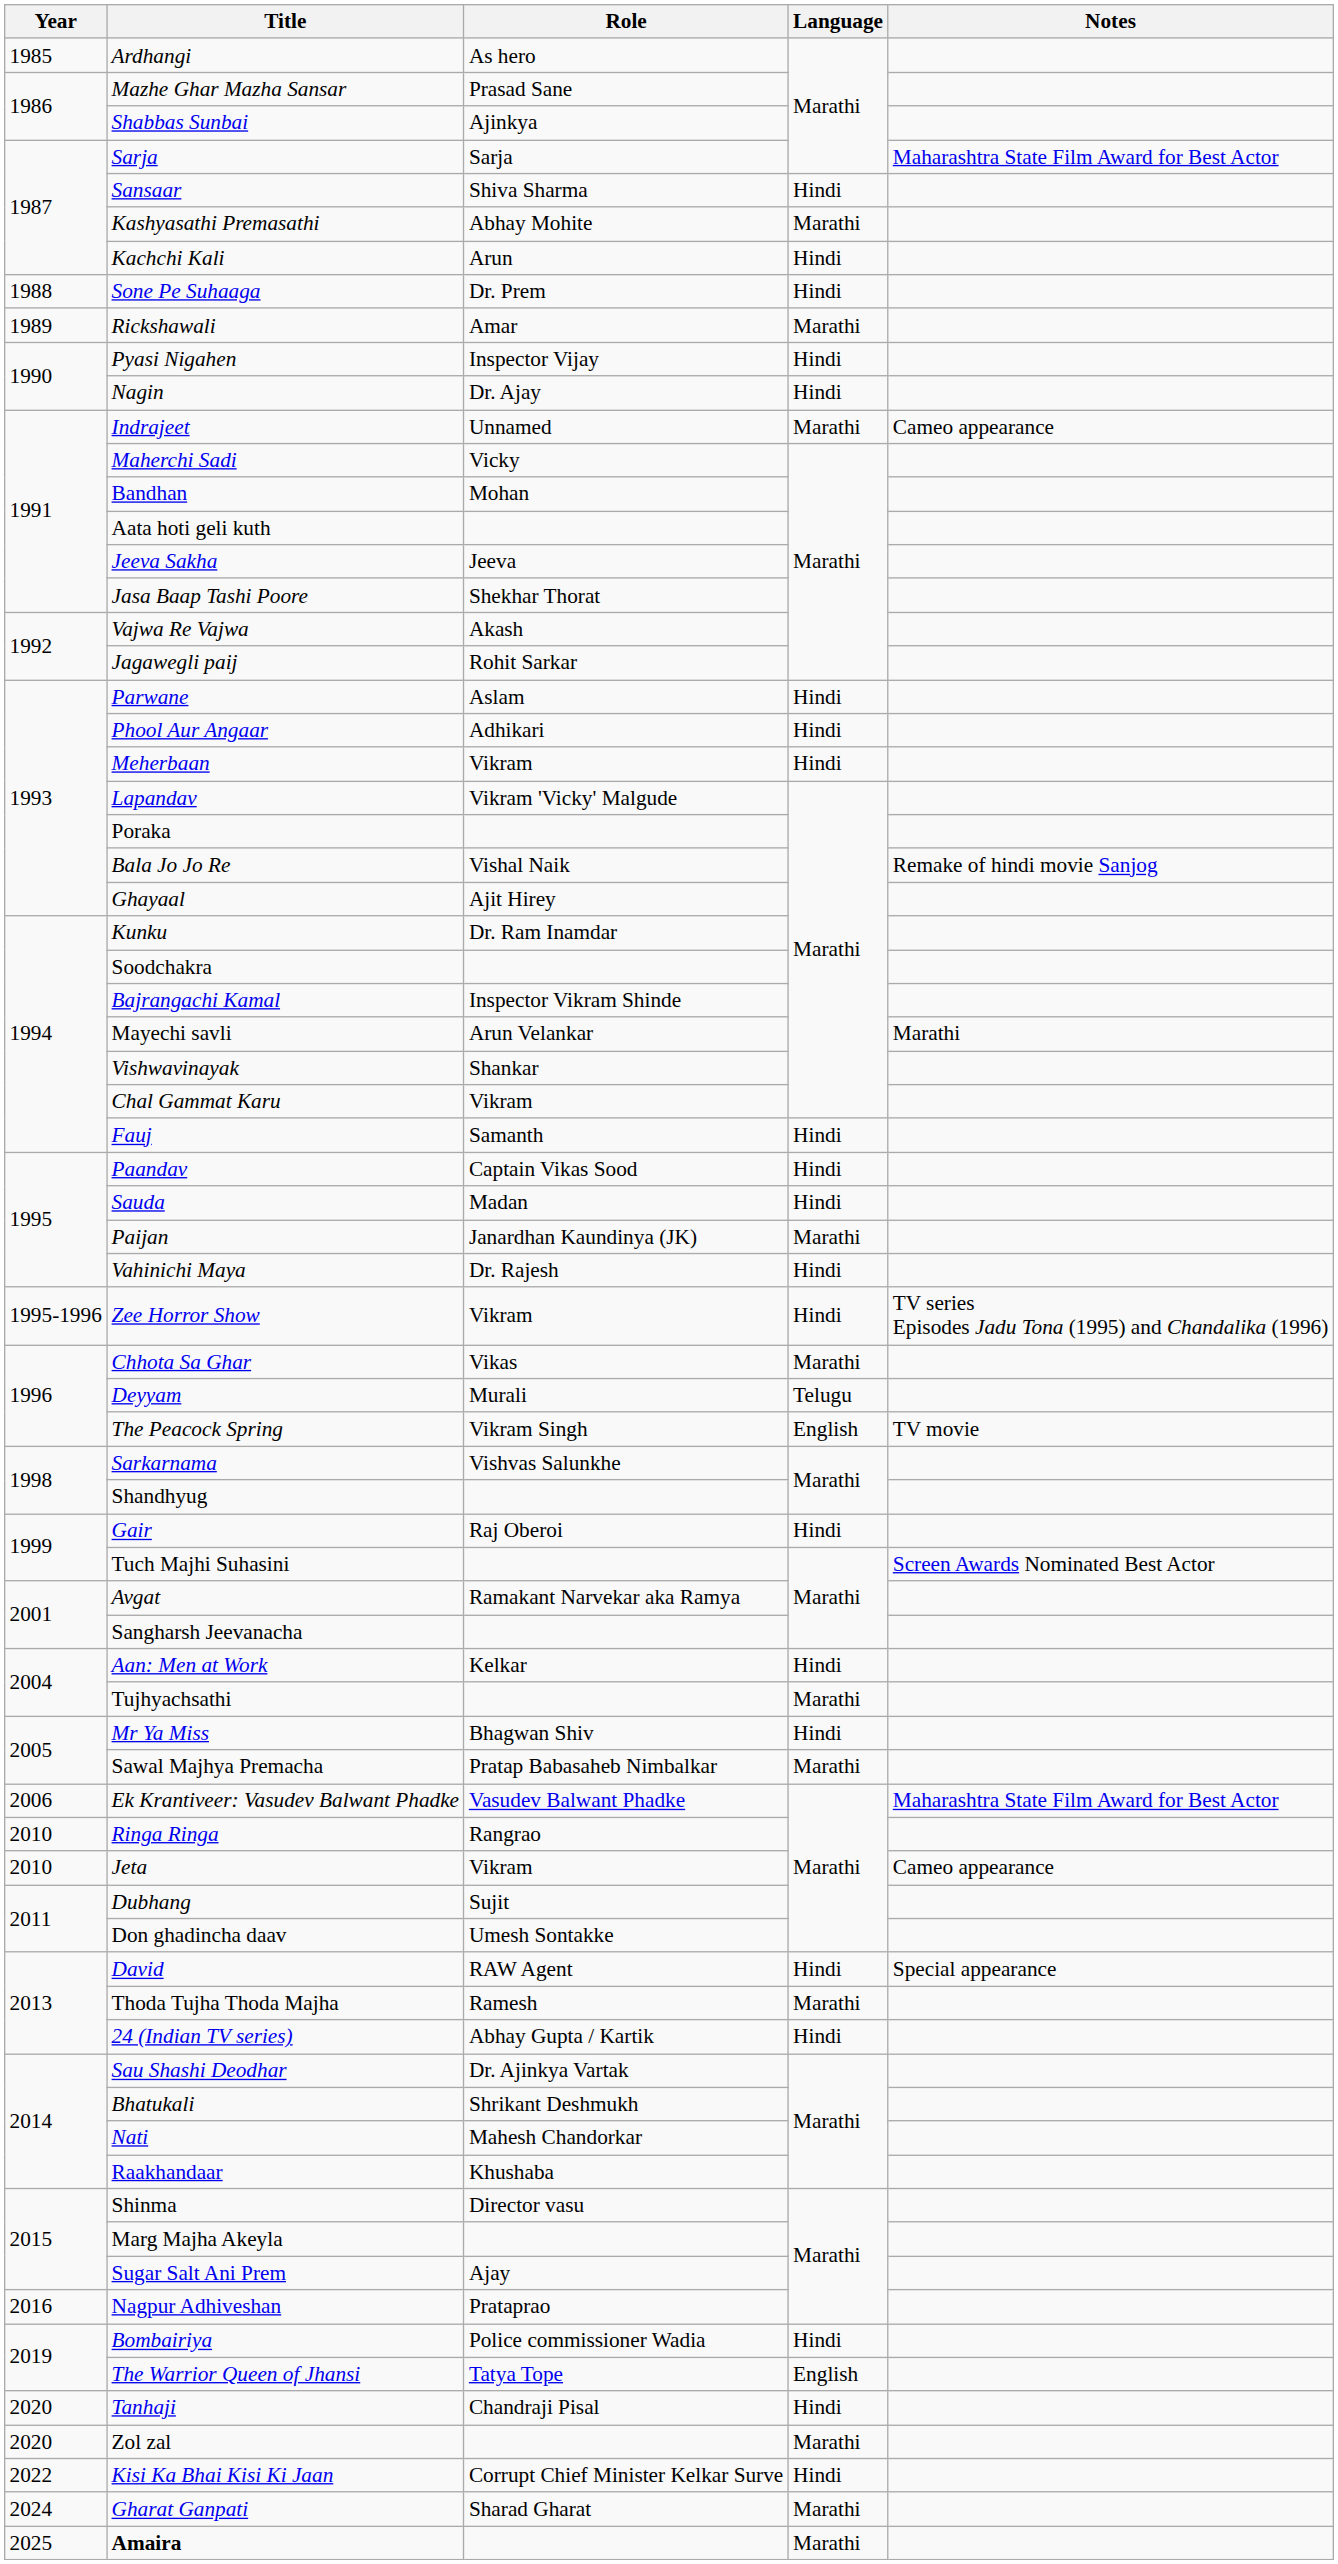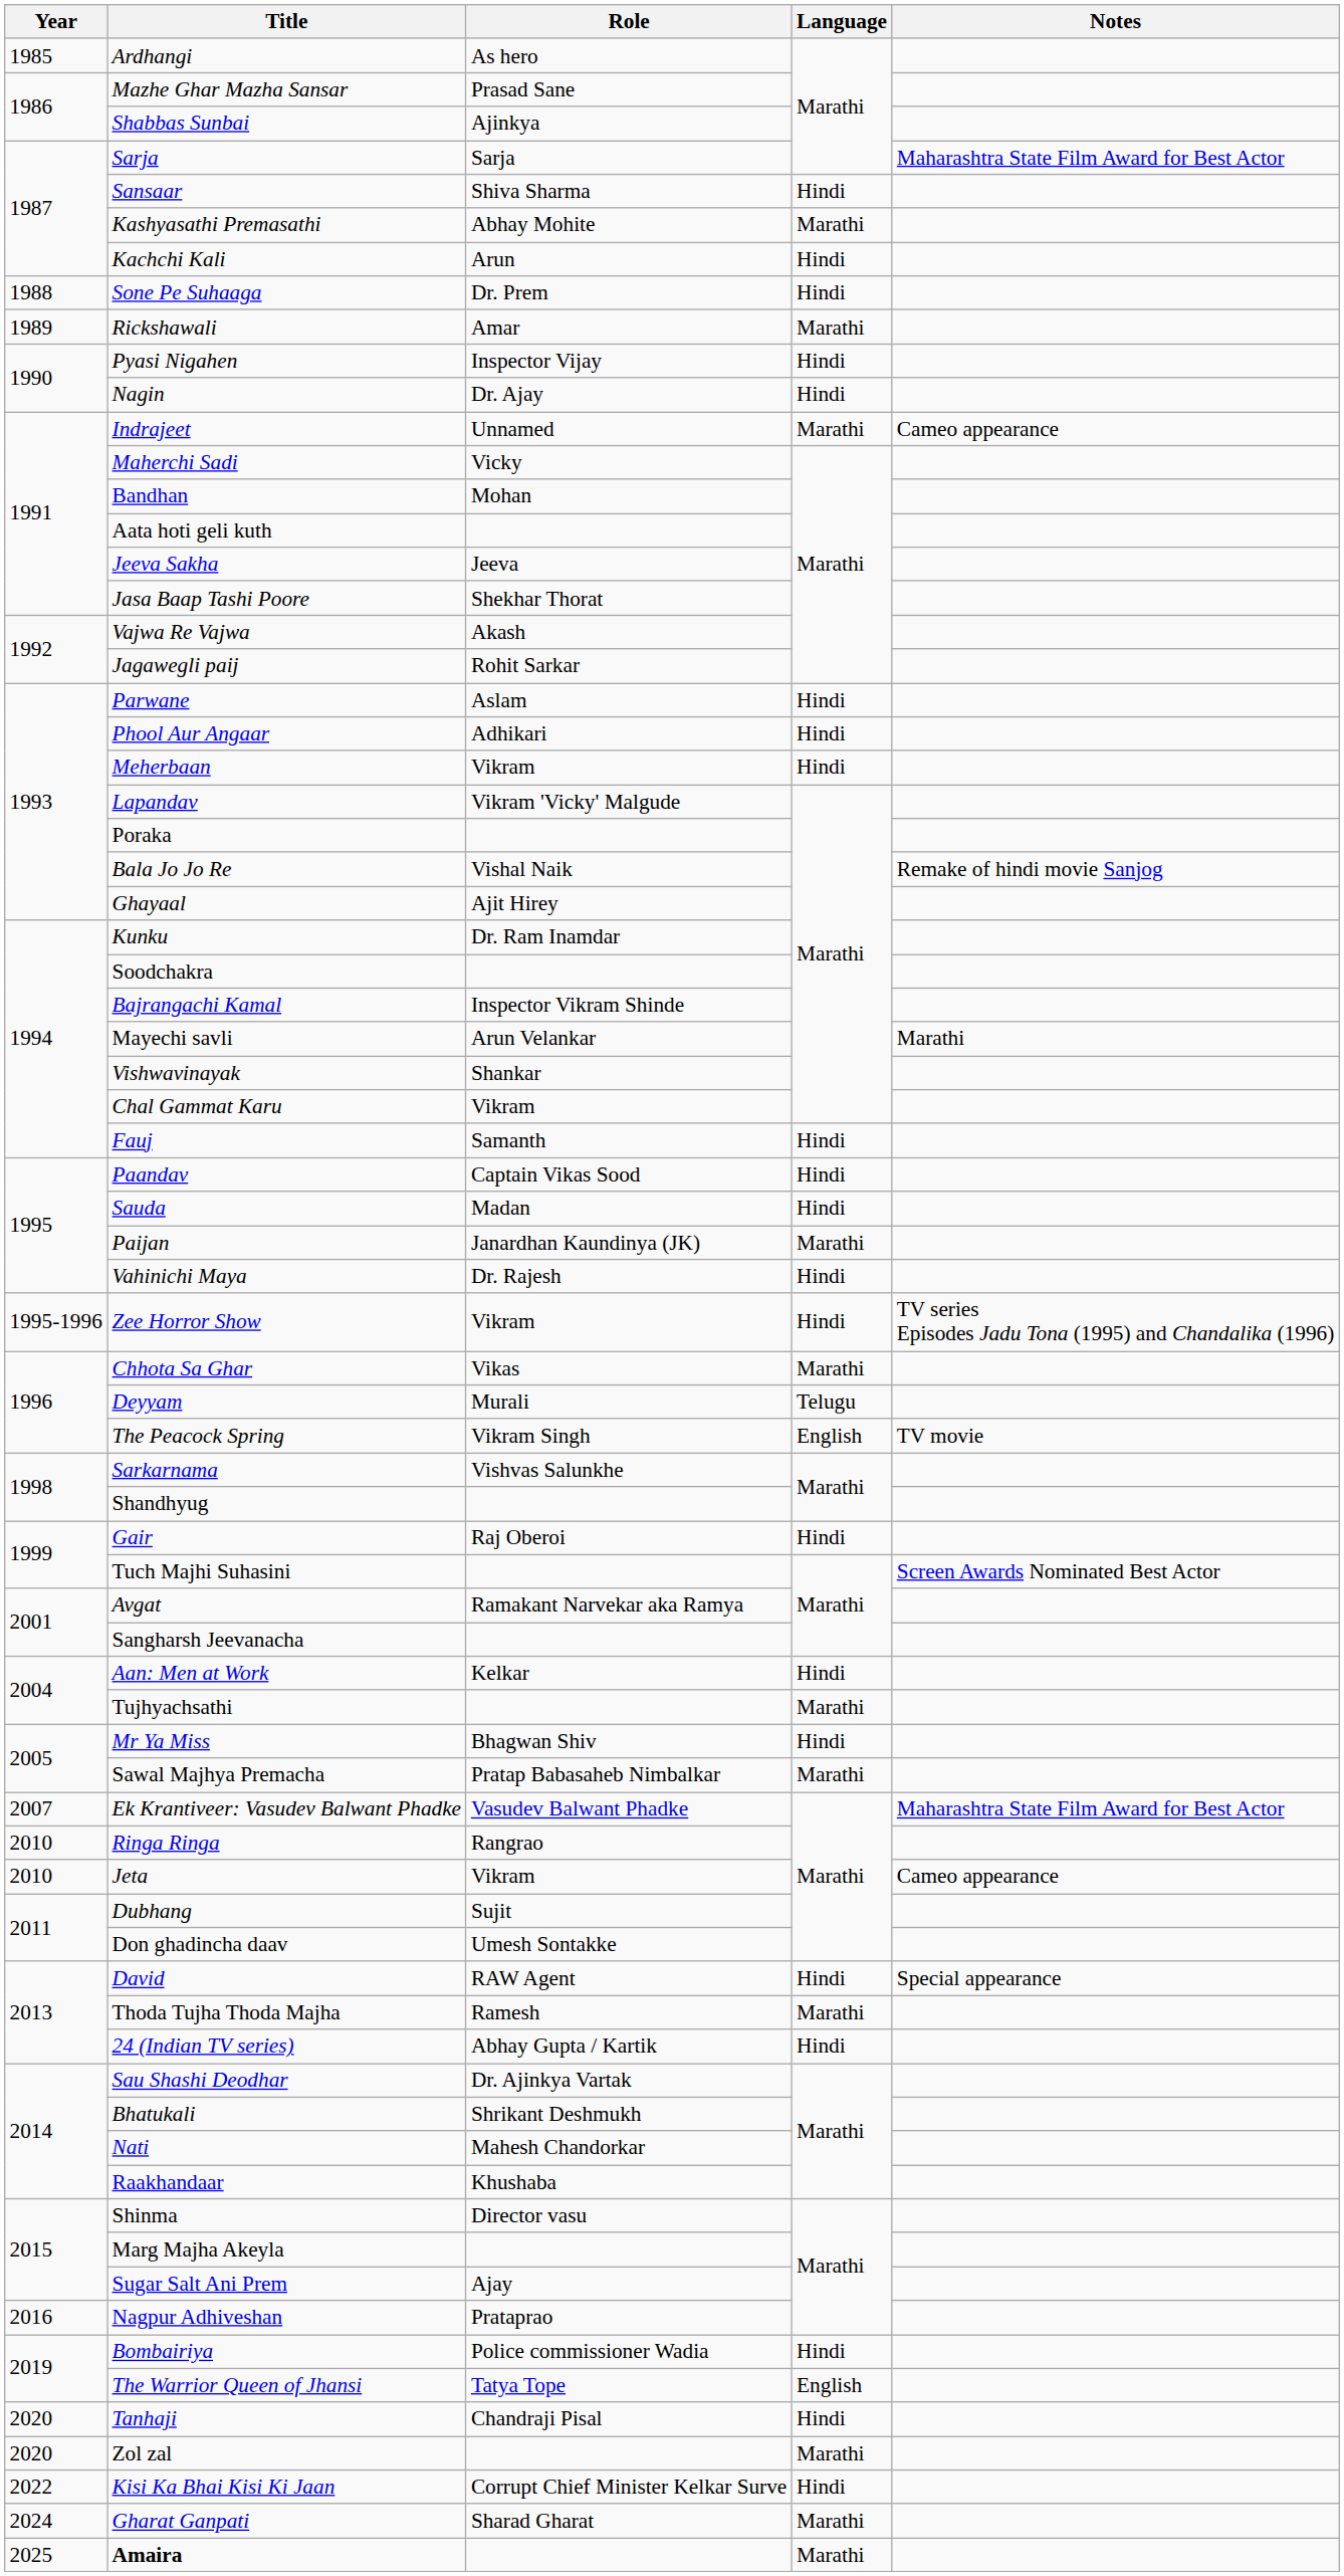 <table class="wikitable sortable">
 <tr>
 <th>Year</th>
 <th>Title</th>
 <th>Role</th>
 <th>Language</th>
 <th>Notes</th>
 </tr>
 <tr>
 <td>1985</td>
 <td><em>Ardhangi</em></td>
 <td>As hero</td>
 <td Rowspan="4">Marathi</td>
 <td></td>
 </tr>
 <tr>
 <td rowspan="2">1986</td>
 <td><em>Mazhe Ghar Mazha Sansar</em></td>
 <td>Prasad Sane</td>
 <td></td>
 </tr>
 <tr>
 <td><em><a href='#'>Shabbas Sunbai</a></em></td>
 <td>Ajinkya</td>
 <td></td>
 </tr>
 <tr>
 <td rowspan="4">1987</td>
 <td><em><a href='#'>Sarja</a></em></td>
 <td>Sarja</td>
 <td><a href='#'>Maharashtra State Film Award for Best Actor</a></td>
 </tr>
 <tr>
 <td><em><a href='#'>Sansaar</a></em></td>
 <td>Shiva Sharma</td>
 <td>Hindi</td>
 <td></td>
 </tr>
 <tr>
 <td><em>Kashyasathi Premasathi</em></td>
 <td>Abhay Mohite</td>
 <td>Marathi</td>
 <td></td>
 </tr>
 <tr>
 <td><em>Kachchi Kali</em></td>
 <td>Arun</td>
 <td>Hindi</td>
 <td></td>
 </tr>
 <tr>
 <td>1988</td>
 <td><em><a href='#'>Sone Pe Suhaaga</a></em></td>
 <td>Dr. Prem</td>
 <td>Hindi</td>
 <td></td>
 </tr>
 <tr>
 <td>1989</td>
 <td><em>Rickshawali</em></td>
 <td>Amar</td>
 <td>Marathi</td>
 <td></td>
 </tr>
 <tr>
 <td Rowspan="2">1990</td>
 <td><em>Pyasi Nigahen</em></td>
 <td>Inspector Vijay</td>
 <td>Hindi</td>
 <td></td>
 </tr>
 <tr>
 <td><em>Nagin</em></td>
 <td>Dr. Ajay</td>
 <td>Hindi</td>
 <td></td>
 </tr>
 <tr>
 <td rowspan="6">1991</td>
 <td><em><a href='#'>Indrajeet</a></em></td>
 <td>Unnamed</td>
 <td>Marathi</td>
 <td>Cameo appearance</td>
 </tr>
 <tr>
 <td><em><a href='#'>Maherchi Sadi</a></em></td>
 <td>Vicky</td>
 <td rowspan="7">Marathi</td>
 <td></td>
 </tr>
 <tr>
 <td><a href='#'>Bandhan</a></td>
 <td>Mohan</td>
 <td></td>
 </tr>
 <tr>
 <td>Aata hoti geli kuth</td>
 <td></td>
 <td></td>
 </tr>
 <tr>
 <td><em><a href='#'>Jeeva Sakha</a></em></td>
 <td>Jeeva</td>
 <td></td>
 </tr>
 <tr>
 <td><em>Jasa Baap Tashi Poore</em></td>
 <td>Shekhar Thorat</td>
 <td></td>
 </tr>
 <tr>
 <td Rowspan="2">1992</td>
 <td><em>Vajwa Re Vajwa</em></td>
 <td>Akash</td>
 <td></td>
 </tr>
 <tr>
 <td><em>Jagawegli paij</em></td>
 <td>Rohit Sarkar</td>
 <td></td>
 </tr>
 <tr>
 <td rowspan="7">1993</td>
 <td><em><a href='#'>Parwane</a></em></td>
 <td>Aslam</td>
 <td>Hindi</td>
 <td></td>
 </tr>
 <tr>
 <td><em><a href='#'>Phool Aur Angaar</a></em></td>
 <td>Adhikari</td>
 <td>Hindi</td>
 <td></td>
 </tr>
 <tr>
 <td><em><a href='#'>Meherbaan</a></em></td>
 <td>Vikram</td>
 <td>Hindi</td>
 <td></td>
 </tr>
 <tr>
 <td><em><a href='#'>Lapandav</a></em></td>
 <td>Vikram 'Vicky' Malgude</td>
 <td rowspan="10">Marathi</td>
 <td></td>
 </tr>
 <tr>
 <td>Poraka</td>
 <td></td>
 <td></td>
 </tr>
 <tr>
 <td><em>Bala Jo Jo Re</em></td>
 <td>Vishal Naik</td>
 <td>Remake of hindi movie <a href='#'>Sanjog</a></td>
 </tr>
 <tr>
 <td><em>Ghayaal</em></td>
 <td>Ajit Hirey</td>
 <td></td>
 </tr>
 <tr>
 <td rowspan="7">1994</td>
 <td><em>Kunku</em></td>
 <td>Dr. Ram Inamdar</td>
 <td></td>
 </tr>
 <tr>
 <td>Soodchakra</td>
 <td></td>
 <td></td>
 </tr>
 <tr>
 <td><em><a href='#'>Bajrangachi Kamal</a></em></td>
 <td>Inspector Vikram Shinde</td>
 <td></td>
 </tr>
 <tr>
 <td>Mayechi savli</td>
 <td>Arun Velankar</td>
 <td>Marathi</td>
 </tr>
 <tr>
 <td><em>Vishwavinayak</em></td>
 <td>Shankar</td>
 <td></td>
 </tr>
 <tr>
 <td><em>Chal Gammat Karu</em></td>
 <td>Vikram</td>
 <td></td>
 </tr>
 <tr>
 <td><em><a href='#'>Fauj</a></em></td>
 <td>Samanth</td>
 <td>Hindi</td>
 <td></td>
 </tr>
 <tr>
 <td rowspan="4">1995</td>
 <td><em><a href='#'>Paandav</a></em></td>
 <td>Captain Vikas Sood</td>
 <td>Hindi</td>
 <td></td>
 </tr>
 <tr>
 <td><em><a href='#'>Sauda</a></em></td>
 <td>Madan</td>
 <td>Hindi</td>
 <td></td>
 </tr>
 <tr>
 <td><em>Paijan</em></td>
 <td>Janardhan Kaundinya (JK)</td>
 <td>Marathi</td>
 <td></td>
 </tr>
 <tr>
 <td><em>Vahinichi Maya</em></td>
 <td>Dr. Rajesh</td>
 <td>Hindi</td>
 <td></td>
 </tr>
 <tr>
 <td>1995-1996</td>
 <td><em><a href='#'>Zee Horror Show</a></em></td>
 <td>Vikram</td>
 <td>Hindi</td>
 <td>TV series <br>Episodes <em>Jadu Tona</em> (1995) and <em>Chandalika</em> (1996)</td>
 </tr>
 <tr>
 <td rowspan="3">1996</td>
 <td><em><a href='#'>Chhota Sa Ghar</a></em></td>
 <td>Vikas</td>
 <td>Marathi</td>
 <td></td>
 </tr>
 <tr>
 <td><em><a href='#'>Deyyam</a></em></td>
 <td>Murali</td>
 <td>Telugu</td>
 <td></td>
 </tr>
 <tr>
 <td><em>The Peacock Spring</em></td>
 <td>Vikram Singh</td>
 <td>English</td>
 <td>TV movie</td>
 </tr>
 <tr>
 <td Rowspan ="2">1998</td>
 <td><em><a href='#'>Sarkarnama</a></em></td>
 <td>Vishvas Salunkhe</td>
 <td rowspan="2">Marathi</td>
 <td></td>
 </tr>
 <tr>
 <td>Shandhyug</td>
 <td></td>
 <td></td>
 </tr>
 <tr>
 <td Rowspan ="2">1999</td>
 <td><em><a href='#'>Gair</a></em></td>
 <td>Raj Oberoi</td>
 <td>Hindi</td>
 <td></td>
 </tr>
 <tr>
 <td>Tuch Majhi Suhasini</td>
 <td></td>
 <td Rowspan="3">Marathi</td>
 <td><a href='#'>Screen Awards</a> Nominated Best Actor</td>
 </tr>
 <tr>
 <td Rowspan="2">2001</td>
 <td><em>Avgat</em></td>
 <td>Ramakant Narvekar aka Ramya</td>
 <td></td>
 </tr>
 <tr>
 <td>Sangharsh Jeevanacha</td>
 <td></td>
 <td></td>
 </tr>
 <tr>
 <td Rowspan="2">2004</td>
 <td><em><a href='#'>Aan: Men at Work</a></em></td>
 <td>Kelkar</td>
 <td>Hindi</td>
 <td></td>
 </tr>
 <tr>
 <td>Tujhyachsathi</td>
 <td></td>
 <td>Marathi</td>
 <td></td>
 </tr>
 <tr>
 <td Rowspan="2">2005</td>
 <td><em><a href='#'>Mr Ya Miss</a></em></td>
 <td>Bhagwan Shiv</td>
 <td>Hindi</td>
 <td></td>
 </tr>
 <tr>
 <td>Sawal Majhya Premacha</td>
 <td>Pratap Babasaheb Nimbalkar</td>
 <td>Marathi</td>
 <td></td>
 </tr>
 <tr>
-<td>2006</td>
+<td>2007</td>
 <td><em>Ek Krantiveer: Vasudev Balwant Phadke</em></td>
 <td><a href='#'>Vasudev Balwant Phadke</a></td>
 <td rowspan="5">Marathi</td>
 <td><a href='#'>Maharashtra State Film Award for Best Actor</a></td>
 </tr>
 <tr>
 <td>2010</td>
 <td><em><a href='#'>Ringa Ringa</a></em></td>
 <td>Rangrao</td>
 <td></td>
 </tr>
 <tr>
 <td>2010</td>
 <td><em>Jeta</em></td>
 <td>Vikram</td>
 <td>Cameo appearance</td>
 </tr>
 <tr>
 <td Rowspan="2">2011</td>
 <td><em>Dubhang</em></td>
 <td>Sujit</td>
 <td></td>
 </tr>
 <tr>
 <td>Don ghadincha daav</td>
 <td>Umesh Sontakke</td>
 <td></td>
 </tr>
 <tr>
 <td rowspan="3">2013</td>
 <td><em><a href='#'>David</a></em></td>
 <td>RAW Agent</td>
 <td>Hindi</td>
 <td>Special appearance</td>
 </tr>
 <tr>
 <td>Thoda Tujha Thoda Majha</td>
 <td>Ramesh</td>
 <td>Marathi</td>
 <td></td>
 </tr>
 <tr>
 <td><em><a href='#'>24 (Indian TV series)</a></em></td>
 <td>Abhay Gupta / Kartik</td>
 <td>Hindi</td>
 <td></td>
 </tr>
 <tr>
 <td rowspan="4">2014</td>
 <td><em><a href='#'>Sau Shashi Deodhar</a></em></td>
 <td>Dr. Ajinkya Vartak</td>
 <td Rowspan="4">Marathi</td>
 <td></td>
 </tr>
 <tr>
 <td><em>Bhatukali</em></td>
 <td>Shrikant Deshmukh</td>
 <td></td>
 </tr>
 <tr>
 <td><em><a href='#'>Nati</a></em></td>
 <td>Mahesh Chandorkar</td>
 <td></td>
 </tr>
 <tr>
 <td><a href='#'>Raakhandaar</a></td>
 <td>Khushaba</td>
 <td></td>
 </tr>
 <tr>
 <td Rowspan="3">2015</td>
 <td>Shinma</td>
 <td>Director vasu</td>
 <td Rowspan="4">Marathi</td>
 <td></td>
 </tr>
 <tr>
 <td>Marg Majha Akeyla</td>
 <td></td>
 <td></td>
 </tr>
 <tr>
 <td><a href='#'>Sugar Salt Ani Prem</a></td>
 <td>Ajay</td>
 <td></td>
 </tr>
 <tr>
 <td>2016</td>
 <td><a href='#'>Nagpur Adhiveshan</a></td>
 <td>Prataprao</td>
 <td></td>
 </tr>
 <tr>
 <td rowspan="2">2019</td>
 <td><em><a href='#'>Bombairiya</a></em></td>
 <td>Police commissioner Wadia</td>
 <td>Hindi</td>
 <td></td>
 </tr>
 <tr>
 <td><em><a href='#'>The Warrior Queen of Jhansi</a></em></td>
 <td><a href='#'>Tatya Tope</a></td>
 <td>English</td>
 <td></td>
 </tr>
 <tr>
 <td>2020</td>
 <td><em><a href='#'>Tanhaji</a></em></td>
 <td>Chandraji Pisal</td>
 <td>Hindi</td>
 <td></td>
 </tr>
 <tr>
 <td>2020</td>
 <td>Zol zal</td>
 <td></td>
 <td>Marathi</td>
 <td></td>
 </tr>
 <tr>
 <td>2022</td>
 <td><em><a href='#'>Kisi Ka Bhai Kisi Ki Jaan</a></em></td>
 <td>Corrupt Chief Minister Kelkar Surve</td>
 <td>Hindi</td>
 <td></td>
 </tr>
 <tr>
 <td>2024</td>
 <td><em><a href='#'>Gharat Ganpati</a></em></td>
 <td>Sharad Gharat</td>
 <td>Marathi</td>
 <td></td>
 </tr>
 <tr>
 <td>2025</td>
 <td><strong>Amaira</strong></td>
 <td></td>
 <td>Marathi</td>
 <td></td>
 </tr>
 </table>
